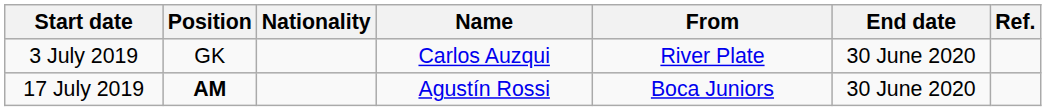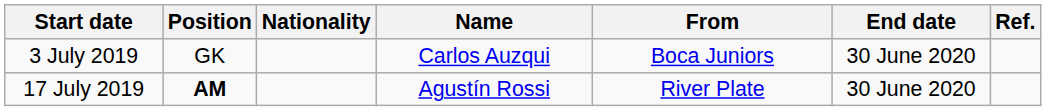 <table class="wikitable" style="text-align:center; font-size:90%; ">
 <tr>
 <th style="background:#; color:#; width:100px;">Start date</th>
 <th style="background:#; color:#; width:50px;">Position</th>
 <th style="background:#; color:#; width:50px;">Nationality</th>
 <th style="background:#; color:#; width:140px;">Name</th>
 <th style="background:#; color:#; width:155px;">From</th>
 <th style="background:#; color:#; width:100px;">End date</th>
 <th style="background:#; color:#; width:25px;">Ref.</th>
 </tr>
 <tr>
 <td>3 July 2019</td>
 <td>GK</td>
 <td></td>
 <td><a href='#'>Carlos Auzqui</a></td>
-<td> <a href='#'>River Plate</a></td>
+<td> <a href='#'>Boca Juniors</a></td>
 <td>30 June 2020</td>
 <td></td>
 </tr>
 <tr>
 <td>17 July 2019</td>
 <td><strong>AM</strong></td>
 <td></td>
 <td><a href='#'>Agustín Rossi</a></td>
-<td> <a href='#'>Boca Juniors</a></td>
+<td> <a href='#'>River Plate</a></td>
 <td>30 June 2020</td>
 <td></td>
 </tr>
 </table>
